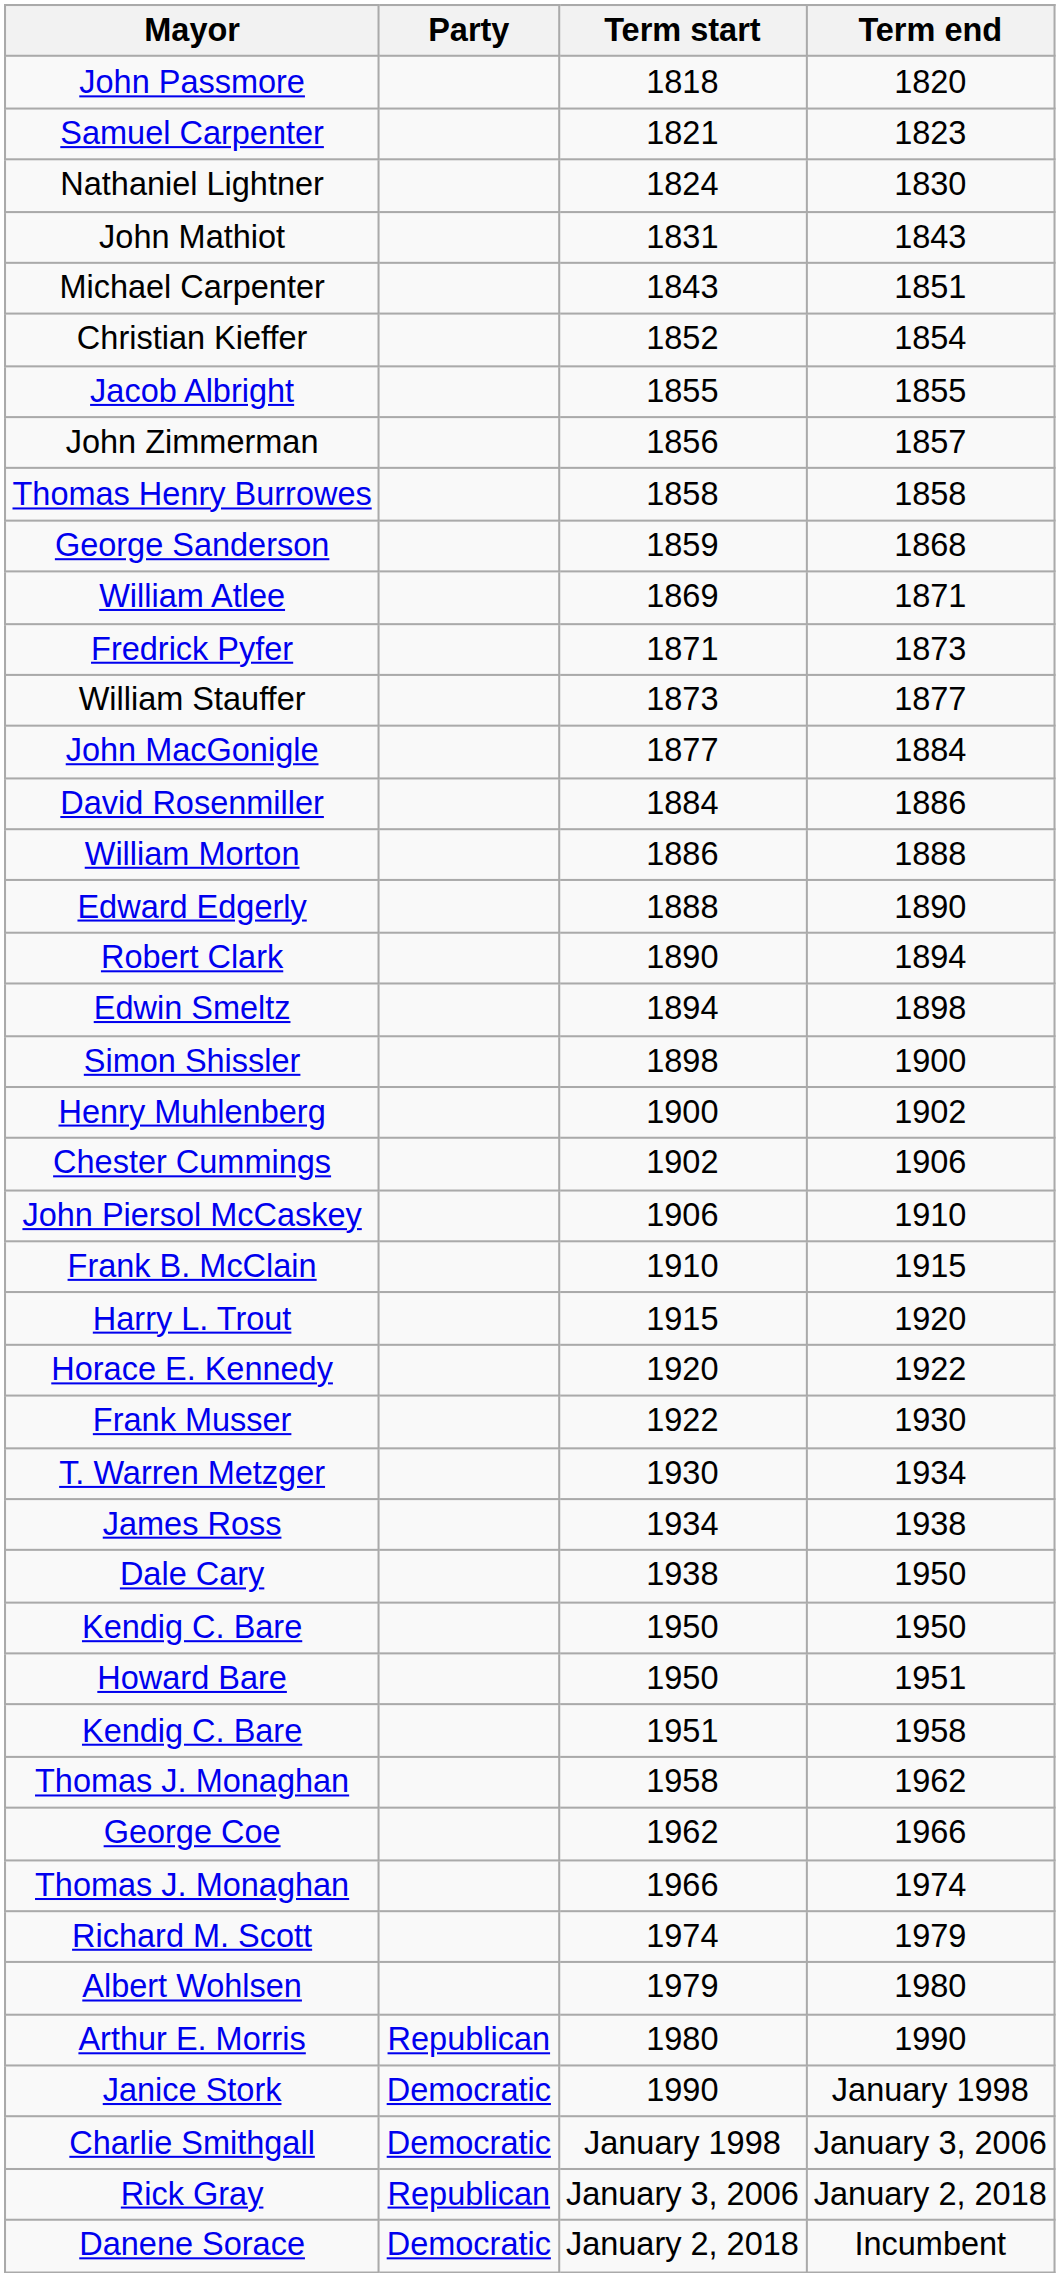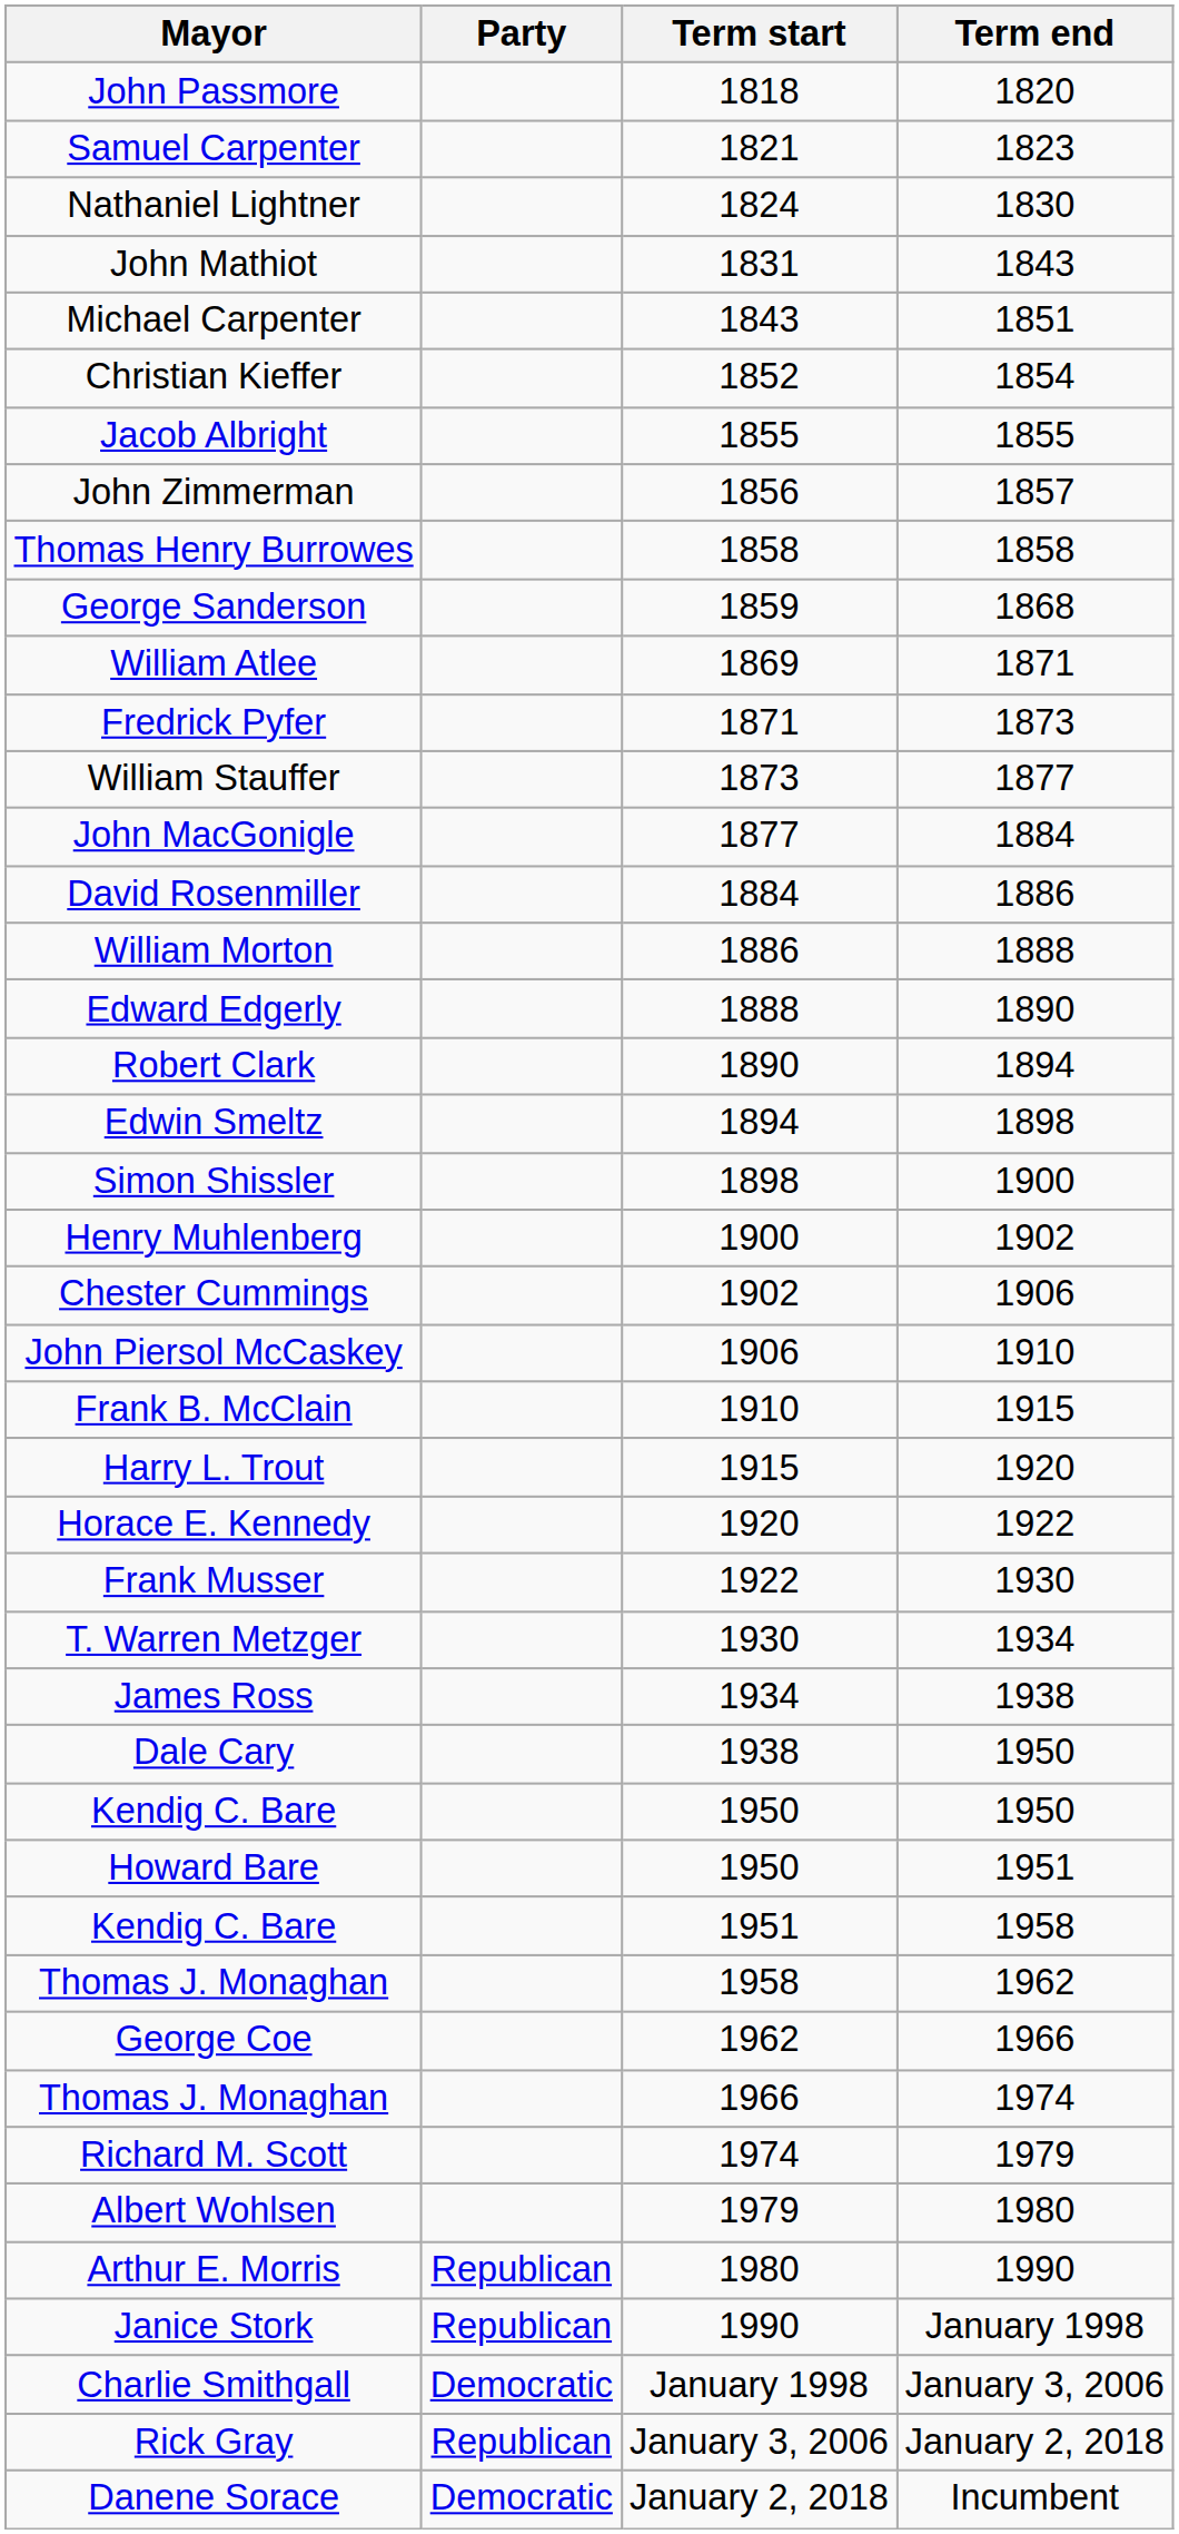 <table class="wikitable" style="text-align:center">
 <tr>
 <th>Mayor</th>
 <th>Party</th>
 <th>Term start</th>
 <th>Term end</th>
 </tr>
 <tr>
 <td><a href='#'>John Passmore</a></td>
 <td></td>
 <td>1818</td>
 <td>1820</td>
 </tr>
 <tr>
 <td><a href='#'>Samuel Carpenter</a></td>
 <td></td>
 <td>1821</td>
 <td>1823</td>
 </tr>
 <tr>
 <td>Nathaniel Lightner</td>
 <td></td>
 <td>1824</td>
 <td>1830</td>
 </tr>
 <tr>
 <td>John Mathiot</td>
 <td></td>
 <td>1831</td>
 <td>1843</td>
 </tr>
 <tr>
 <td>Michael Carpenter</td>
 <td></td>
 <td>1843</td>
 <td>1851</td>
 </tr>
 <tr>
 <td>Christian Kieffer</td>
 <td></td>
 <td>1852</td>
 <td>1854</td>
 </tr>
 <tr>
 <td><a href='#'>Jacob Albright</a></td>
 <td></td>
 <td>1855</td>
 <td>1855</td>
 </tr>
 <tr>
 <td>John Zimmerman</td>
 <td></td>
 <td>1856</td>
 <td>1857</td>
 </tr>
 <tr>
 <td><a href='#'>Thomas Henry Burrowes</a></td>
 <td></td>
 <td>1858</td>
 <td>1858</td>
 </tr>
 <tr>
 <td><a href='#'>George Sanderson</a></td>
 <td></td>
 <td>1859</td>
 <td>1868</td>
 </tr>
 <tr>
 <td><a href='#'>William Atlee</a></td>
 <td></td>
 <td>1869</td>
 <td>1871</td>
 </tr>
 <tr>
 <td><a href='#'>Fredrick Pyfer</a></td>
 <td></td>
 <td>1871</td>
 <td>1873</td>
 </tr>
 <tr>
 <td>William Stauffer</td>
 <td></td>
 <td>1873</td>
 <td>1877</td>
 </tr>
 <tr>
 <td><a href='#'>John MacGonigle</a></td>
 <td></td>
 <td>1877</td>
 <td>1884</td>
 </tr>
 <tr>
 <td><a href='#'>David Rosenmiller</a></td>
 <td></td>
 <td>1884</td>
 <td>1886</td>
 </tr>
 <tr>
 <td><a href='#'>William Morton</a></td>
 <td></td>
 <td>1886</td>
 <td>1888</td>
 </tr>
 <tr>
 <td><a href='#'>Edward Edgerly</a></td>
 <td></td>
 <td>1888</td>
 <td>1890</td>
 </tr>
 <tr>
 <td><a href='#'>Robert Clark</a></td>
 <td></td>
 <td>1890</td>
 <td>1894</td>
 </tr>
 <tr>
 <td><a href='#'>Edwin Smeltz</a></td>
 <td></td>
 <td>1894</td>
 <td>1898</td>
 </tr>
 <tr>
 <td><a href='#'>Simon Shissler</a></td>
 <td></td>
 <td>1898</td>
 <td>1900</td>
 </tr>
 <tr>
 <td><a href='#'>Henry Muhlenberg</a></td>
 <td></td>
 <td>1900</td>
 <td>1902</td>
 </tr>
 <tr>
 <td><a href='#'>Chester Cummings</a></td>
 <td></td>
 <td>1902</td>
 <td>1906</td>
 </tr>
 <tr>
 <td><a href='#'>John Piersol McCaskey</a></td>
 <td></td>
 <td>1906</td>
 <td>1910</td>
 </tr>
 <tr>
 <td><a href='#'>Frank B. McClain</a></td>
 <td></td>
 <td>1910</td>
 <td>1915</td>
 </tr>
 <tr>
 <td><a href='#'>Harry L. Trout</a></td>
 <td></td>
 <td>1915</td>
 <td>1920</td>
 </tr>
 <tr>
 <td><a href='#'>Horace E. Kennedy</a></td>
 <td></td>
 <td>1920</td>
 <td>1922</td>
 </tr>
 <tr>
 <td><a href='#'>Frank Musser</a></td>
 <td></td>
 <td>1922</td>
 <td>1930</td>
 </tr>
 <tr>
 <td><a href='#'>T. Warren Metzger</a></td>
 <td></td>
 <td>1930</td>
 <td>1934</td>
 </tr>
 <tr>
 <td><a href='#'>James Ross</a></td>
 <td></td>
 <td>1934</td>
 <td>1938</td>
 </tr>
 <tr>
 <td><a href='#'>Dale Cary</a></td>
 <td></td>
 <td>1938</td>
 <td>1950</td>
 </tr>
 <tr>
 <td><a href='#'>Kendig C. Bare</a></td>
 <td></td>
 <td>1950</td>
 <td>1950</td>
 </tr>
 <tr>
 <td><a href='#'>Howard Bare</a></td>
 <td></td>
 <td>1950</td>
 <td>1951</td>
 </tr>
 <tr>
 <td><a href='#'>Kendig C. Bare</a></td>
 <td></td>
 <td>1951</td>
 <td>1958</td>
 </tr>
 <tr>
 <td><a href='#'>Thomas J. Monaghan</a></td>
 <td></td>
 <td>1958</td>
 <td>1962</td>
 </tr>
 <tr>
 <td><a href='#'>George Coe</a></td>
 <td></td>
 <td>1962</td>
 <td>1966</td>
 </tr>
 <tr>
 <td><a href='#'>Thomas J. Monaghan</a></td>
 <td></td>
 <td>1966</td>
 <td>1974</td>
 </tr>
 <tr>
 <td><a href='#'>Richard M. Scott</a></td>
 <td></td>
 <td>1974</td>
 <td>1979</td>
 </tr>
 <tr>
 <td><a href='#'>Albert Wohlsen</a></td>
 <td></td>
 <td>1979</td>
 <td>1980</td>
 </tr>
 <tr>
 <td><a href='#'>Arthur E. Morris</a></td>
 <td><a href='#'>Republican</a></td>
 <td>1980</td>
 <td>1990</td>
 </tr>
 <tr>
 <td><a href='#'>Janice Stork</a></td>
-<td><a href='#'>Democratic</a></td>
+<td><a href='#'>Republican</a></td>
 <td>1990</td>
 <td>January 1998</td>
 </tr>
 <tr>
 <td><a href='#'>Charlie Smithgall</a></td>
 <td><a href='#'>Democratic</a></td>
 <td>January 1998</td>
 <td>January 3, 2006</td>
 </tr>
 <tr>
 <td><a href='#'>Rick Gray</a></td>
 <td><a href='#'>Republican</a></td>
 <td>January 3, 2006</td>
 <td>January 2, 2018</td>
 </tr>
 <tr>
 <td><a href='#'>Danene Sorace</a></td>
 <td><a href='#'>Democratic</a></td>
 <td>January 2, 2018</td>
 <td>Incumbent</td>
 </tr>
 </table>
